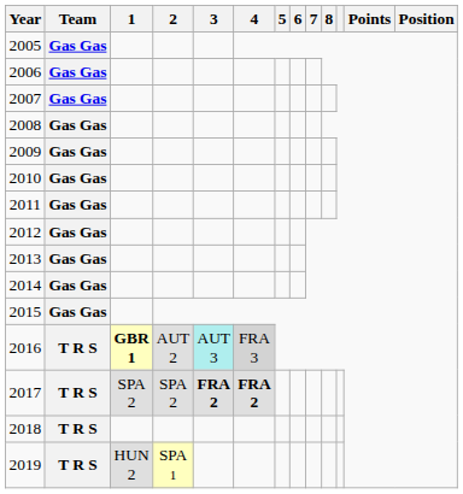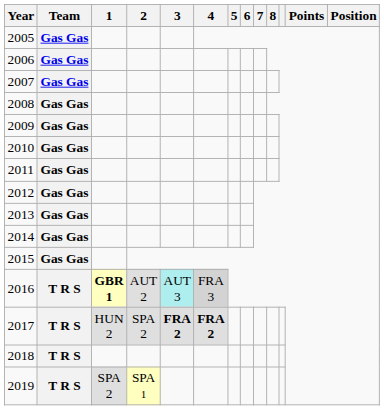 <table class="wikitable" style="text-align:center; font-size:95%">
 <tr>
 <th>Year</th>
 <th>Team</th>
 <th>1</th>
 <th>2</th>
 <th>3</th>
 <th>4</th>
 <th>5</th>
 <th>6</th>
 <th>7</th>
 <th>8</th>
 <th></th>
 <th>Points</th>
 <th>Position</th>
 </tr>
 <tr>
 <td>2005</td>
 <th><a href='#'>Gas Gas</a></th>
 <td></td>
 <td></td>
 <td></td>
 </tr>
 <tr>
 <td>2006</td>
 <th><a href='#'>Gas Gas</a></th>
 <td></td>
 <td></td>
 <td></td>
 <td></td>
 <td></td>
 <td></td>
 <td></td>
 </tr>
 <tr>
 <td>2007</td>
 <th><a href='#'>Gas Gas</a></th>
 <td></td>
 <td></td>
 <td></td>
 <td></td>
 <td></td>
 <td></td>
 <td></td>
 <td></td>
 </tr>
 <tr>
 <td>2008</td>
 <th>Gas Gas</th>
 <td></td>
 <td></td>
 <td></td>
 <td></td>
 <td></td>
 <td></td>
 <td></td>
 </tr>
 <tr>
 <td>2009</td>
 <th>Gas Gas</th>
 <td></td>
 <td></td>
 <td></td>
 <td></td>
 <td></td>
 <td></td>
 <td></td>
 <td></td>
 </tr>
 <tr>
 <td>2010</td>
 <th>Gas Gas</th>
 <td></td>
 <td></td>
 <td></td>
 <td></td>
 <td></td>
 <td></td>
 <td></td>
 <td></td>
 </tr>
 <tr>
 <td>2011</td>
 <th>Gas Gas</th>
 <td></td>
 <td></td>
 <td></td>
 <td></td>
 <td></td>
 <td></td>
 <td></td>
 <td></td>
 </tr>
 <tr>
 <td>2012</td>
 <th>Gas Gas</th>
 <td></td>
 <td></td>
 <td></td>
 <td></td>
 <td></td>
 <td></td>
 </tr>
 <tr>
 <td>2013</td>
 <th>Gas Gas</th>
 <td></td>
 <td></td>
 <td></td>
 <td></td>
 <td></td>
 <td></td>
 </tr>
 <tr>
 <td>2014</td>
 <th>Gas Gas</th>
 <td></td>
 <td></td>
 <td></td>
 <td></td>
 <td></td>
 <td></td>
 </tr>
 <tr>
 <td>2015</td>
 <th>Gas Gas</th>
 <td></td>
 </tr>
 <tr>
 <td>2016</td>
 <th>T R S</th>
 <td style="background:#FFFFBF;"><strong>GBR<br>1</strong></td>
 <td style="background:#DFDFDF;">AUT<br>2</td>
 <td style="background: paleturquoise;">AUT<br>3</td>
 <td style="background: lightgrey;">FRA<br>3</td>
 </tr>
 <tr>
 <td>2017</td>
 <th>T R S</th>
-<td style="background:#DFDFDF;">SPA<br>2</td>
+<td style="background:#DFDFDF;">HUN<br>2</td>
 <td style="background:#DFDFDF;">SPA<br>2</td>
 <td style="background:#DFDFDF;"><strong>FRA<br>2</strong></td>
 <td style="background:#DFDFDF;"><strong>FRA<br>2</strong></td>
 <td></td>
 <td></td>
 <td></td>
 <td></td>
 <td></td>
 </tr>
 <tr>
 <td>2018</td>
 <th>T R S</th>
 <td></td>
 <td></td>
 <td></td>
 <td></td>
 <td></td>
 <td></td>
 <td></td>
 <td></td>
 <td></td>
 </tr>
 <tr>
 <td>2019</td>
 <th>T R S</th>
-<td style="background:#DFDFDF;">HUN<br>2</td>
+<td style="background:#DFDFDF;">SPA<br>2</td>
 <td style="background:#FFFFBF;">SPA<br><small>1</small></td>
 <td></td>
 <td></td>
 <td></td>
 <td></td>
 <td></td>
 <td></td>
 <td></td>
 </tr>
 </table>
